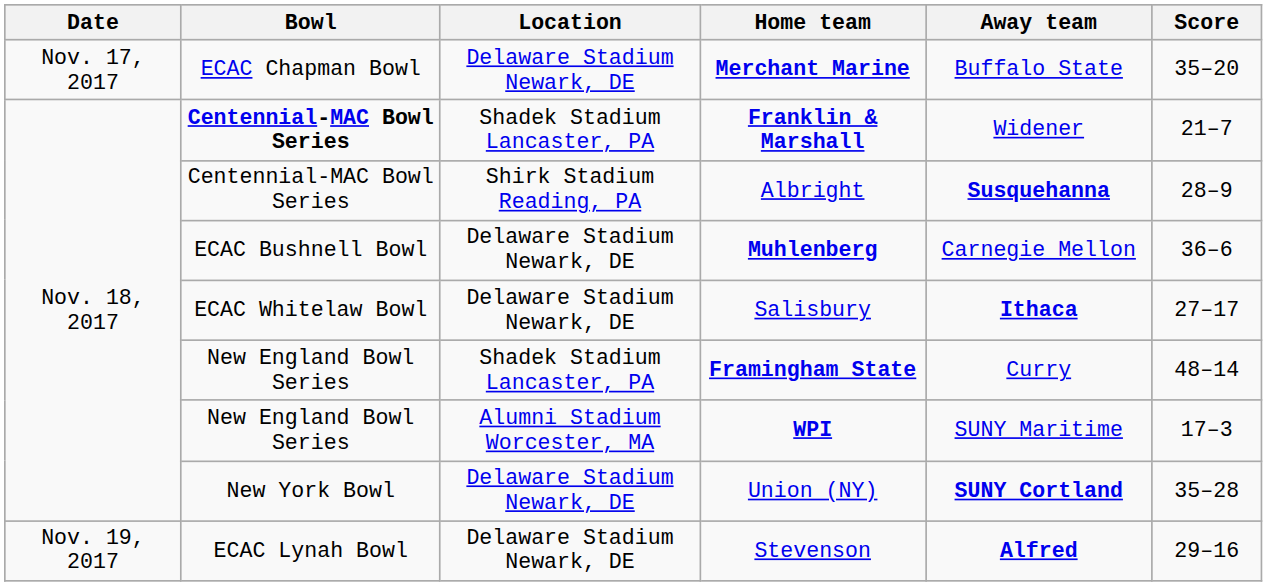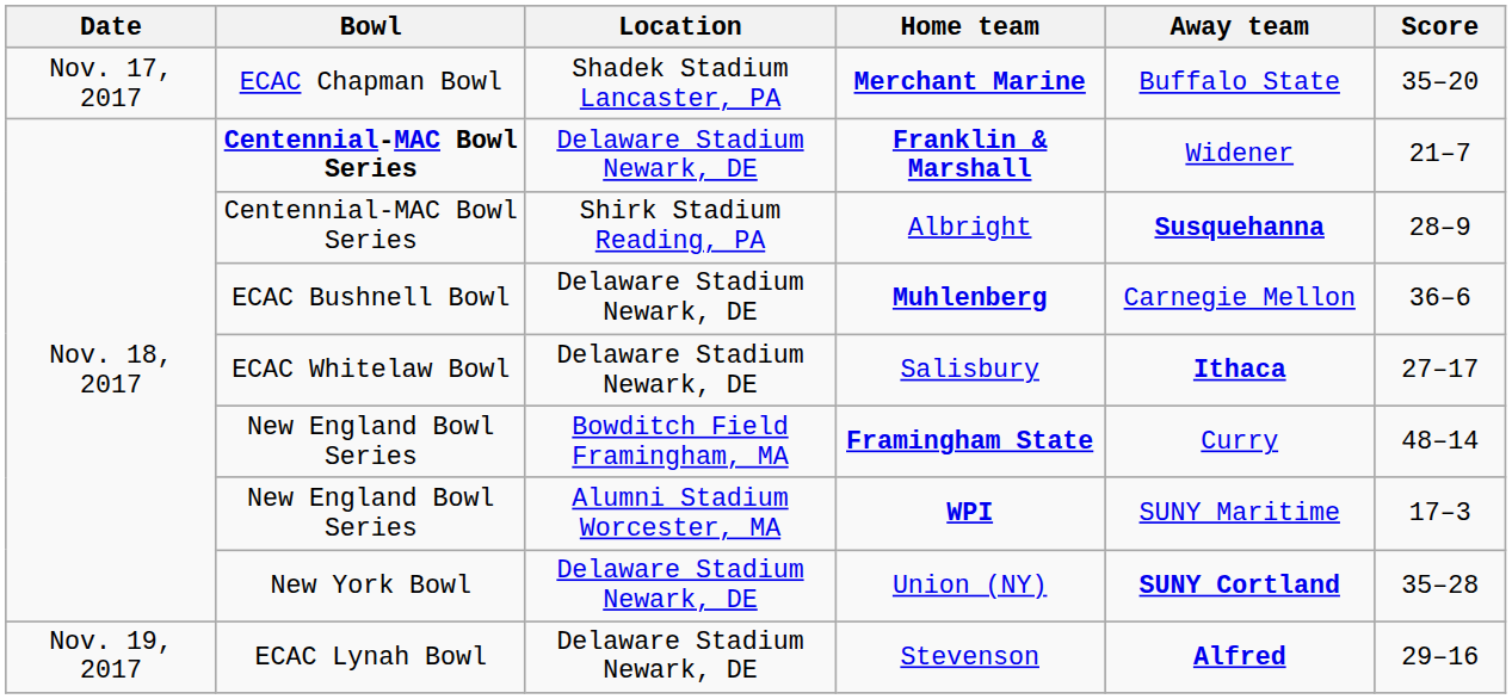 <table class="wikitable" style="text-align:center;">
 <tr>
 <th style="width:100px">Date</th>
 <th style="width:150px">Bowl</th>
 <th style="width:150px">Location</th>
 <th style="width:130px">Home team</th>
 <th style="width:130px">Away team</th>
 <th style="width:60px;">Score</th>
 </tr>
 <tr>
 <td>Nov. 17, 2017</td>
 <td><a href='#'>ECAC</a> Chapman Bowl</td>
-<td><a href='#'>Delaware Stadium</a><br><a href='#'>Newark, DE</a></td>
+<td>Shadek Stadium<br><a href='#'>Lancaster, PA</a></td>
 <td><strong><a href='#'>Merchant Marine</a></strong></td>
 <td><a href='#'>Buffalo State</a></td>
 <td>35–20</td>
 </tr>
 <tr>
 <td rowspan="7">Nov. 18, 2017</td>
 <td><strong><a href='#'>Centennial</a>-<a href='#'>MAC</a> Bowl Series</strong></td>
-<td>Shadek Stadium<br><a href='#'>Lancaster, PA</a></td>
+<td><a href='#'>Delaware Stadium</a><br><a href='#'>Newark, DE</a></td>
 <td><strong><a href='#'>Franklin & Marshall</a></strong></td>
 <td><a href='#'>Widener</a></td>
 <td>21–7</td>
 </tr>
 <tr>
 <td>Centennial-MAC Bowl Series</td>
 <td>Shirk Stadium<br><a href='#'>Reading, PA</a></td>
 <td><a href='#'>Albright</a></td>
 <td><strong><a href='#'>Susquehanna</a></strong></td>
 <td>28–9</td>
 </tr>
 <tr>
 <td>ECAC Bushnell Bowl</td>
 <td>Delaware Stadium<br>Newark, DE</td>
 <td><strong><a href='#'>Muhlenberg</a></strong></td>
 <td><a href='#'>Carnegie Mellon</a></td>
 <td>36–6</td>
 </tr>
 <tr>
 <td>ECAC Whitelaw Bowl</td>
 <td>Delaware Stadium<br>Newark, DE</td>
 <td><a href='#'>Salisbury</a></td>
 <td><strong><a href='#'>Ithaca</a></strong></td>
 <td>27–17</td>
 </tr>
 <tr>
 <td>New England Bowl Series</td>
-<td>Shadek Stadium<br><a href='#'>Lancaster, PA</a></td>
+<td><a href='#'>Bowditch Field</a><br><a href='#'>Framingham, MA</a></td>
 <td><strong><a href='#'>Framingham State</a></strong></td>
 <td><a href='#'>Curry</a></td>
 <td>48–14</td>
 </tr>
 <tr>
 <td>New England Bowl Series</td>
 <td><a href='#'>Alumni Stadium</a><br><a href='#'>Worcester, MA</a></td>
 <td><strong><a href='#'>WPI</a></strong></td>
 <td><a href='#'>SUNY Maritime</a></td>
 <td>17–3</td>
 </tr>
 <tr>
 <td>New York Bowl</td>
 <td><a href='#'>Delaware Stadium</a><br><a href='#'>Newark, DE</a></td>
 <td><a href='#'>Union (NY)</a></td>
 <td><strong><a href='#'>SUNY Cortland</a></strong></td>
 <td>35–28</td>
 </tr>
 <tr>
 <td>Nov. 19, 2017</td>
 <td>ECAC Lynah Bowl</td>
 <td>Delaware Stadium<br>Newark, DE</td>
 <td><a href='#'>Stevenson</a></td>
 <td><strong><a href='#'>Alfred</a></strong></td>
 <td>29–16</td>
 </tr>
 </table>
